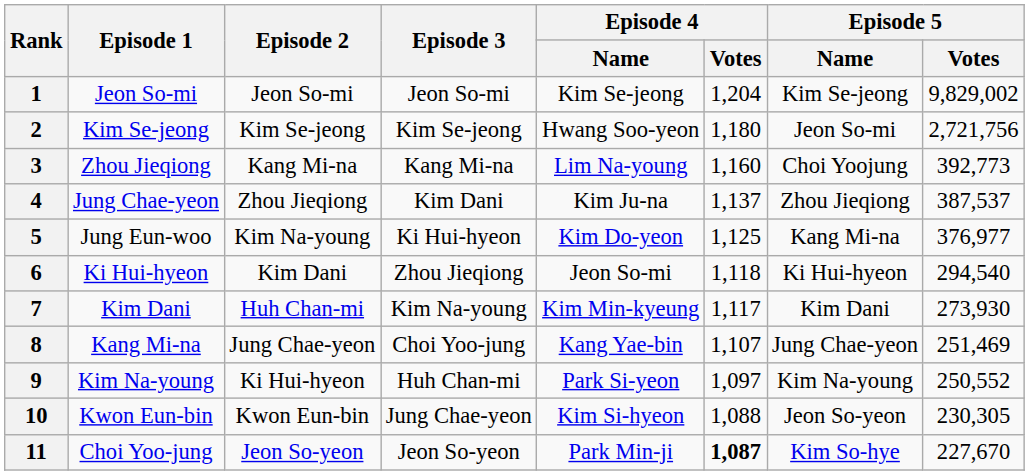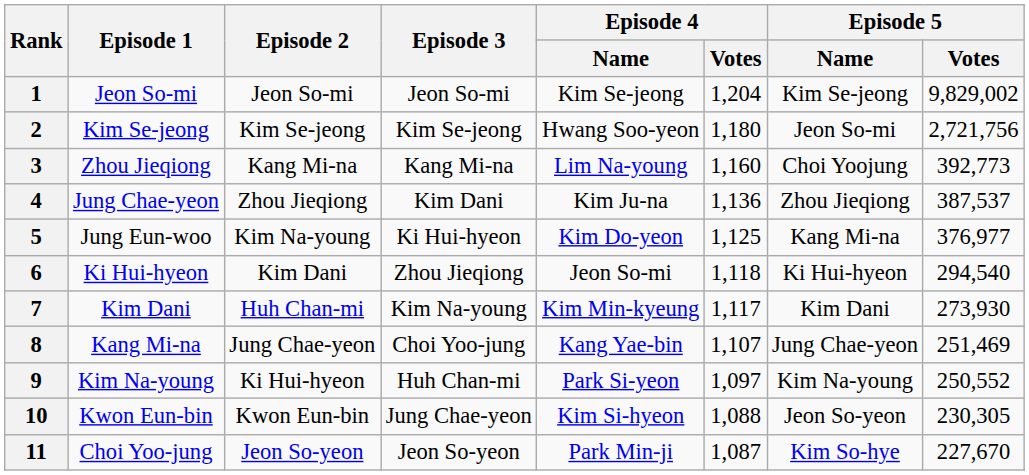 <table class="wikitable sortable collapsible" style="text-align:center">
 <tr>
 <th scope="col" rowspan="2">Rank</th>
 <th scope="col" rowspan="2">Episode 1<br></th>
 <th scope="col" rowspan="2">Episode 2<br></th>
 <th scope="col" rowspan="2">Episode 3<br></th>
 <th scope="col" colspan="2">Episode 4 </th>
 <th scope="col" colspan="2">Episode 5 </th>
 </tr>
 <tr>
 <th scope="col">Name</th>
 <th scope="col">Votes</th>
 <th scope="col">Name</th>
 <th scope="col">Votes</th>
 </tr>
 <tr>
 <th scope="row">1</th>
 <td><a href='#'>Jeon So-mi</a></td>
 <td>Jeon So-mi</td>
 <td>Jeon So-mi</td>
 <td>Kim Se-jeong</td>
 <td>1,204</td>
 <td>Kim Se-jeong</td>
 <td>9,829,002</td>
 </tr>
 <tr>
 <th scope="row">2</th>
 <td><a href='#'>Kim Se-jeong</a></td>
 <td>Kim Se-jeong</td>
 <td>Kim Se-jeong</td>
 <td>Hwang Soo-yeon</td>
 <td>1,180</td>
 <td>Jeon So-mi</td>
 <td>2,721,756</td>
 </tr>
 <tr>
 <th scope="row">3</th>
 <td><a href='#'>Zhou Jieqiong</a></td>
 <td>Kang Mi-na</td>
 <td>Kang Mi-na</td>
 <td><a href='#'>Lim Na-young</a></td>
 <td>1,160</td>
 <td>Choi Yoojung</td>
 <td>392,773</td>
 </tr>
 <tr>
 <th scope="row">4</th>
 <td><a href='#'>Jung Chae-yeon</a></td>
 <td>Zhou Jieqiong</td>
 <td>Kim Dani</td>
 <td>Kim Ju-na</td>
-<td>1,137</td>
+<td>1,136</td>
 <td>Zhou Jieqiong</td>
 <td>387,537</td>
 </tr>
 <tr>
 <th scope="row">5</th>
 <td>Jung Eun-woo</td>
 <td>Kim Na-young</td>
 <td>Ki Hui-hyeon</td>
 <td><a href='#'>Kim Do-yeon</a></td>
 <td>1,125</td>
 <td>Kang Mi-na</td>
 <td>376,977</td>
 </tr>
 <tr>
 <th scope="row">6</th>
 <td><a href='#'>Ki Hui-hyeon</a></td>
 <td>Kim Dani</td>
 <td>Zhou Jieqiong</td>
 <td>Jeon So-mi</td>
 <td>1,118</td>
 <td>Ki Hui-hyeon</td>
 <td>294,540</td>
 </tr>
 <tr>
 <th scope="row">7</th>
 <td><a href='#'>Kim Dani</a></td>
 <td><a href='#'>Huh Chan-mi</a></td>
 <td>Kim Na-young</td>
 <td><a href='#'>Kim Min-kyeung</a></td>
 <td>1,117</td>
 <td>Kim Dani</td>
 <td>273,930</td>
 </tr>
 <tr>
 <th scope="row">8</th>
 <td><a href='#'>Kang Mi-na</a></td>
 <td>Jung Chae-yeon</td>
 <td>Choi Yoo-jung</td>
 <td><a href='#'>Kang Yae-bin</a></td>
 <td>1,107</td>
 <td>Jung Chae-yeon</td>
 <td>251,469</td>
 </tr>
 <tr>
 <th scope="row">9</th>
 <td><a href='#'>Kim Na-young</a></td>
 <td>Ki Hui-hyeon</td>
 <td>Huh Chan-mi</td>
 <td><a href='#'>Park Si-yeon</a></td>
 <td>1,097</td>
 <td>Kim Na-young</td>
 <td>250,552</td>
 </tr>
 <tr>
 <th scope="row">10</th>
 <td><a href='#'>Kwon Eun-bin</a></td>
 <td>Kwon Eun-bin</td>
 <td>Jung Chae-yeon</td>
 <td><a href='#'>Kim Si-hyeon</a></td>
 <td>1,088</td>
 <td>Jeon So-yeon</td>
 <td>230,305</td>
 </tr>
 <tr>
 <th scope="row">11</th>
 <td><a href='#'>Choi Yoo-jung</a></td>
 <td><a href='#'>Jeon So-yeon</a></td>
 <td>Jeon So-yeon</td>
 <td><a href='#'>Park Min-ji</a></td>
-<td><strong>1,087</strong></td>
+<td>1,087</td>
 <td><a href='#'>Kim So-hye</a></td>
 <td>227,670</td>
 </tr>
 </table>
